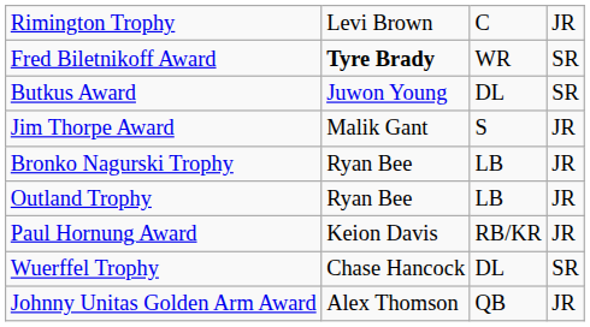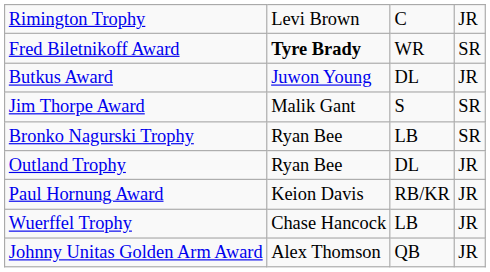 <table class="wikitable">
 <tr>
 <td><a href='#'>Rimington Trophy</a></td>
 <td>Levi Brown</td>
 <td>C</td>
 <td>JR</td>
 </tr>
 <tr>
 <td><a href='#'>Fred Biletnikoff Award</a></td>
 <td><strong>Tyre Brady</strong></td>
 <td>WR</td>
 <td>SR</td>
 </tr>
 <tr>
 <td><a href='#'>Butkus Award</a></td>
 <td><a href='#'>Juwon Young</a></td>
 <td>DL</td>
-<td>SR</td>
+<td>JR</td>
 </tr>
 <tr>
 <td><a href='#'>Jim Thorpe Award</a></td>
 <td>Malik Gant</td>
 <td>S</td>
-<td>JR</td>
+<td>SR</td>
 </tr>
 <tr>
 <td><a href='#'>Bronko Nagurski Trophy</a></td>
 <td>Ryan Bee</td>
 <td>LB</td>
-<td>JR</td>
+<td>SR</td>
 </tr>
 <tr>
 <td><a href='#'>Outland Trophy</a></td>
 <td>Ryan Bee</td>
-<td>LB</td>
+<td>DL</td>
 <td>JR</td>
 </tr>
 <tr>
 <td><a href='#'>Paul Hornung Award</a></td>
 <td>Keion Davis</td>
 <td>RB/KR</td>
 <td>JR</td>
 </tr>
 <tr>
 <td><a href='#'>Wuerffel Trophy</a></td>
 <td>Chase Hancock</td>
-<td>DL</td>
-<td>SR</td>
+<td>LB</td>
+<td>JR</td>
 </tr>
 <tr>
 <td><a href='#'>Johnny Unitas Golden Arm Award</a></td>
 <td>Alex Thomson</td>
 <td>QB</td>
 <td>JR</td>
 </tr>
 </table>
